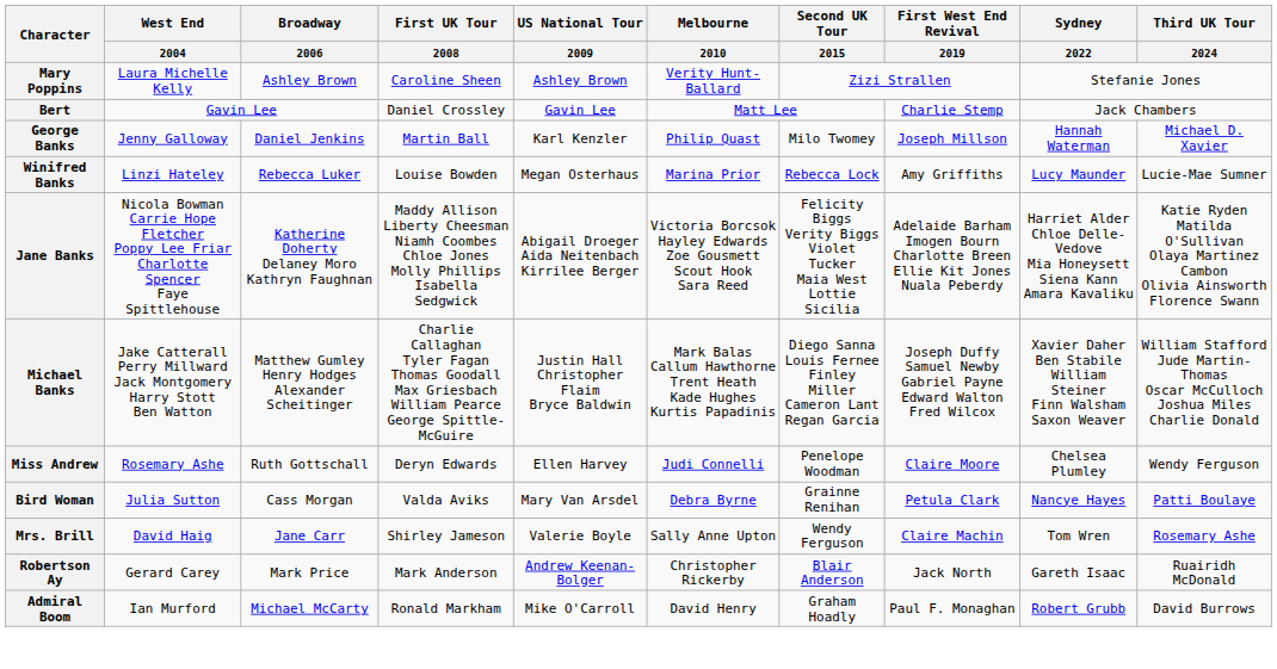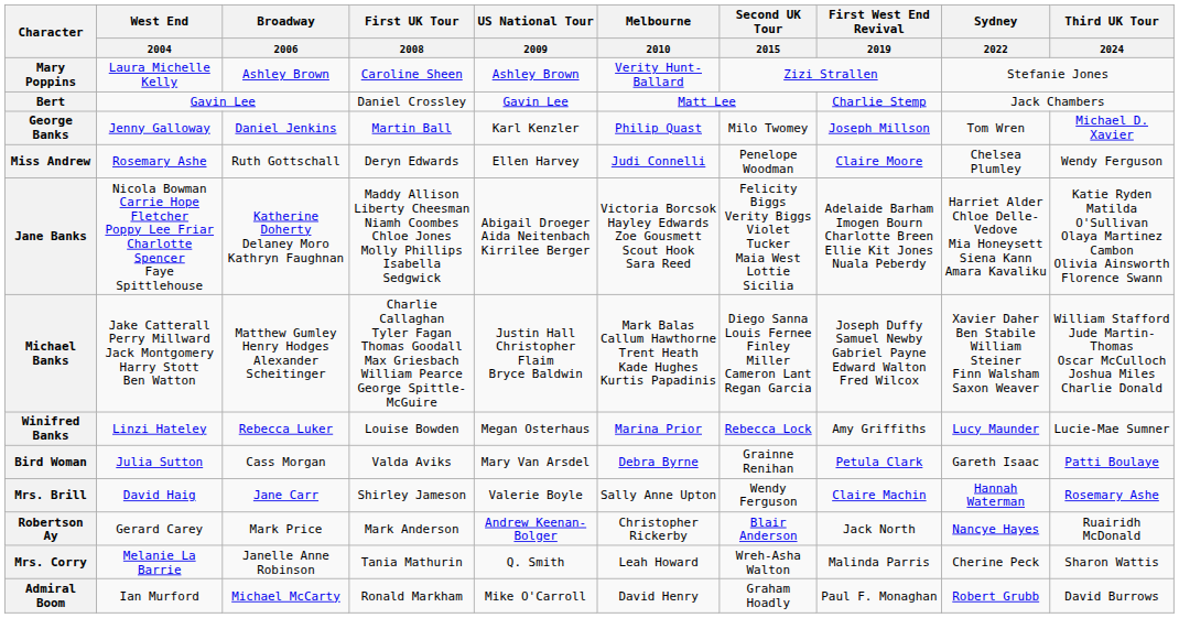 <table class="wikitable" style="width:100%;">
 <tr>
 <th rowspan="2">Character</th>
 <th>West End</th>
 <th>Broadway</th>
 <th>First UK Tour</th>
 <th>US National Tour</th>
 <th>Melbourne</th>
 <th>Second UK Tour</th>
 <th>First West End Revival</th>
 <th>Sydney</th>
 <th>Third UK Tour</th>
 </tr>
 <tr>
 <th><small>2004</small></th>
 <th><small>2006</small></th>
 <th><small>2008</small></th>
 <th><small>2009</small></th>
 <th><small>2010</small></th>
 <th><small>2015</small></th>
 <th><small>2019</small></th>
 <th><small>2022</small></th>
 <th><small>2024</small></th>
 </tr>
 <tr>
 <th>Mary Poppins</th>
 <td style="text-align:center;"><a href='#'>Laura Michelle Kelly</a></td>
 <td style="text-align:center;"><a href='#'>Ashley Brown</a></td>
 <td style="text-align:center;"><a href='#'>Caroline Sheen</a></td>
 <td style="text-align:center;"><a href='#'>Ashley Brown</a></td>
 <td style="text-align:center;"><a href='#'>Verity Hunt-Ballard</a></td>
 <td colspan="2" style="text-align:center;"><a href='#'>Zizi Strallen</a></td>
 <td colspan="2" style="text-align:center;">Stefanie Jones</td>
 </tr>
 <tr>
 <th>Bert</th>
 <td colspan="2" style="text-align:center;"><a href='#'>Gavin Lee</a></td>
 <td style="text-align:center;">Daniel Crossley</td>
 <td style="text-align:center;"><a href='#'>Gavin Lee</a></td>
 <td colspan="2" style="text-align:center;"><a href='#'>Matt Lee</a></td>
 <td style="text-align:center;"><a href='#'>Charlie Stemp</a></td>
 <td colspan="2" style="text-align:center;">Jack Chambers</td>
 </tr>
 <tr>
 <th>George Banks</th>
 <td style="text-align:center;"><a href='#'>Jenny Galloway</a></td>
 <td style="text-align:center;"><a href='#'>Daniel Jenkins</a></td>
 <td style="text-align:center;"><a href='#'>Martin Ball</a></td>
 <td style="text-align:center;">Karl Kenzler</td>
 <td style="text-align:center;"><a href='#'>Philip Quast</a></td>
 <td style="text-align:center;">Milo Twomey</td>
 <td style="text-align:center;"><a href='#'>Joseph Millson</a></td>
-<td style="text-align:center;"><a href='#'>Hannah Waterman</a></td>
+<td style="text-align:center;">Tom Wren</td>
 <td style="text-align:center;"><a href='#'>Michael D. Xavier</a></td>
 </tr>
 <tr>
-<th>Winifred Banks</th>
-<td style="text-align:center;"><a href='#'>Linzi Hateley</a></td>
-<td style="text-align:center;"><a href='#'>Rebecca Luker</a></td>
-<td style="text-align:center;">Louise Bowden</td>
-<td style="text-align:center;">Megan Osterhaus</td>
-<td style="text-align:center;"><a href='#'>Marina Prior</a></td>
-<td style="text-align:center;"><a href='#'>Rebecca Lock</a></td>
-<td style="text-align:center;">Amy Griffiths</td>
-<td style="text-align:center;"><a href='#'>Lucy Maunder</a></td>
-<td style="text-align:center;">Lucie-Mae Sumner</td>
+<th>Miss Andrew</th>
+<td style="text-align:center;"><a href='#'>Rosemary Ashe</a></td>
+<td style="text-align:center;">Ruth Gottschall</td>
+<td style="text-align:center;">Deryn Edwards</td>
+<td style="text-align:center;">Ellen Harvey</td>
+<td style="text-align:center;"><a href='#'>Judi Connelli</a></td>
+<td style="text-align:center;">Penelope Woodman</td>
+<td style="text-align:center;"><a href='#'>Claire Moore</a></td>
+<td style="text-align:center;">Chelsea Plumley</td>
+<td style="text-align:center;">Wendy Ferguson</td>
 </tr>
 <tr>
 <th>Jane Banks</th>
 <td style="text-align:center;">Nicola Bowman<br><a href='#'>Carrie Hope Fletcher</a><br><a href='#'>Poppy Lee Friar</a><br><a href='#'>Charlotte Spencer</a><br>Faye Spittlehouse</td>
 <td style="text-align:center;"><a href='#'>Katherine Doherty</a><br>Delaney Moro<br>Kathryn Faughnan</td>
 <td style="text-align:center;">Maddy Allison<br>Liberty Cheesman<br>Niamh Coombes<br>Chloe Jones<br>Molly Phillips<br>Isabella Sedgwick</td>
 <td style="text-align:center;">Abigail Droeger<br>Aida Neitenbach<br>Kirrilee Berger</td>
 <td style="text-align:center;">Victoria Borcsok<br>Hayley Edwards<br>Zoe Gousmett<br>Scout Hook<br>Sara Reed</td>
 <td style="text-align:center;">Felicity Biggs<br>Verity Biggs<br>Violet Tucker<br>Maia West<br>Lottie Sicilia</td>
 <td style="text-align:center;">Adelaide Barham<br>Imogen Bourn<br>Charlotte Breen<br>Ellie Kit Jones<br>Nuala Peberdy</td>
 <td style="text-align:center;">Harriet Alder<br>Chloe Delle-Vedove<br>Mia Honeysett<br>Siena Kann<br>Amara Kavaliku</td>
 <td style="text-align:center;">Katie Ryden<br>Matilda O'Sullivan<br>Olaya Martinez Cambon<br>Olivia Ainsworth<br>Florence Swann</td>
 </tr>
 <tr>
 <th>Michael Banks</th>
 <td style="text-align:center;">Jake Catterall<br>Perry Millward<br>Jack Montgomery<br>Harry Stott<br>Ben Watton</td>
 <td style="text-align:center;">Matthew Gumley<br>Henry Hodges<br>Alexander Scheitinger</td>
 <td style="text-align:center;">Charlie Callaghan<br>Tyler Fagan<br>Thomas Goodall<br>Max Griesbach<br>William Pearce<br>George Spittle-McGuire</td>
 <td style="text-align:center;">Justin Hall<br>Christopher Flaim<br>Bryce Baldwin</td>
 <td style="text-align:center;">Mark Balas<br>Callum Hawthorne<br>Trent Heath<br>Kade Hughes<br>Kurtis Papadinis</td>
 <td style="text-align:center;">Diego Sanna<br>Louis Fernee<br>Finley Miller<br>Cameron Lant<br>Regan Garcia</td>
 <td style="text-align:center;">Joseph Duffy<br>Samuel Newby<br>Gabriel Payne<br>Edward Walton<br>Fred Wilcox</td>
 <td style="text-align:center;">Xavier Daher<br>Ben Stabile<br>William Steiner<br>Finn Walsham<br>Saxon Weaver</td>
 <td style="text-align:center;">William Stafford<br>Jude Martin-Thomas<br>Oscar McCulloch<br>Joshua Miles<br>Charlie Donald</td>
 </tr>
 <tr>
-<th>Miss Andrew</th>
-<td style="text-align:center;"><a href='#'>Rosemary Ashe</a></td>
-<td style="text-align:center;">Ruth Gottschall</td>
-<td style="text-align:center;">Deryn Edwards</td>
-<td style="text-align:center;">Ellen Harvey</td>
-<td style="text-align:center;"><a href='#'>Judi Connelli</a></td>
-<td style="text-align:center;">Penelope Woodman</td>
-<td style="text-align:center;"><a href='#'>Claire Moore</a></td>
-<td style="text-align:center;">Chelsea Plumley</td>
-<td style="text-align:center;">Wendy Ferguson</td>
+<th>Winifred Banks</th>
+<td style="text-align:center;"><a href='#'>Linzi Hateley</a></td>
+<td style="text-align:center;"><a href='#'>Rebecca Luker</a></td>
+<td style="text-align:center;">Louise Bowden</td>
+<td style="text-align:center;">Megan Osterhaus</td>
+<td style="text-align:center;"><a href='#'>Marina Prior</a></td>
+<td style="text-align:center;"><a href='#'>Rebecca Lock</a></td>
+<td style="text-align:center;">Amy Griffiths</td>
+<td style="text-align:center;"><a href='#'>Lucy Maunder</a></td>
+<td style="text-align:center;">Lucie-Mae Sumner</td>
 </tr>
 <tr>
 <th>Bird Woman</th>
 <td style="text-align:center;"><a href='#'>Julia Sutton</a></td>
 <td style="text-align:center;">Cass Morgan</td>
 <td style="text-align:center;">Valda Aviks</td>
 <td style="text-align:center;">Mary Van Arsdel</td>
 <td style="text-align:center;"><a href='#'>Debra Byrne</a></td>
 <td style="text-align:center;">Grainne Renihan</td>
 <td style="text-align:center;"><a href='#'>Petula Clark</a></td>
-<td style="text-align:center;"><a href='#'>Nancye Hayes</a></td>
+<td style="text-align:center;">Gareth Isaac</td>
 <td style="text-align:center;"><a href='#'>Patti Boulaye</a></td>
 </tr>
 <tr>
 <th>Mrs. Brill</th>
 <td style="text-align:center;"><a href='#'>David Haig</a></td>
 <td style="text-align:center;"><a href='#'>Jane Carr</a></td>
 <td style="text-align:center;">Shirley Jameson</td>
 <td style="text-align:center;">Valerie Boyle</td>
 <td style="text-align:center;">Sally Anne Upton</td>
 <td style="text-align:center;">Wendy Ferguson</td>
 <td style="text-align:center;"><a href='#'>Claire Machin</a></td>
-<td style="text-align:center;">Tom Wren</td>
+<td style="text-align:center;"><a href='#'>Hannah Waterman</a></td>
 <td style="text-align:center;"><a href='#'>Rosemary Ashe</a></td>
 </tr>
 <tr>
 <th>Robertson Ay</th>
 <td style="text-align:center;">Gerard Carey</td>
 <td style="text-align:center;">Mark Price</td>
 <td style="text-align:center;">Mark Anderson</td>
 <td style="text-align:center;"><a href='#'>Andrew Keenan-Bolger</a></td>
 <td style="text-align:center;">Christopher Rickerby</td>
 <td style="text-align:center;"><a href='#'>Blair Anderson</a></td>
 <td style="text-align:center;">Jack North</td>
-<td style="text-align:center;">Gareth Isaac</td>
+<td style="text-align:center;"><a href='#'>Nancye Hayes</a></td>
 <td style="text-align:center;">Ruairidh McDonald</td>
+</tr>
+<tr>
+<th>Mrs. Corry</th>
+<td style="text-align:center;"><a href='#'>Melanie La Barrie</a></td>
+<td style="text-align:center;">Janelle Anne Robinson</td>
+<td style="text-align:center;">Tania Mathurin</td>
+<td style="text-align:center;">Q. Smith</td>
+<td style="text-align:center;">Leah Howard</td>
+<td style="text-align:center;">Wreh-Asha Walton</td>
+<td style="text-align:center;">Malinda Parris</td>
+<td style="text-align:center;">Cherine Peck</td>
+<td style="text-align:center;">Sharon Wattis</td>
 </tr>
 <tr>
 <th>Admiral Boom</th>
 <td style="text-align:center;">Ian Murford</td>
 <td style="text-align:center;"><a href='#'>Michael McCarty</a></td>
 <td style="text-align:center;">Ronald Markham</td>
 <td style="text-align:center;">Mike O'Carroll</td>
 <td style="text-align:center;">David Henry</td>
 <td style="text-align:center;">Graham Hoadly</td>
 <td style="text-align:center;">Paul F. Monaghan</td>
 <td style="text-align:center;"><a href='#'>Robert Grubb</a></td>
 <td style="text-align:center;">David Burrows</td>
 </tr>
 </table>
